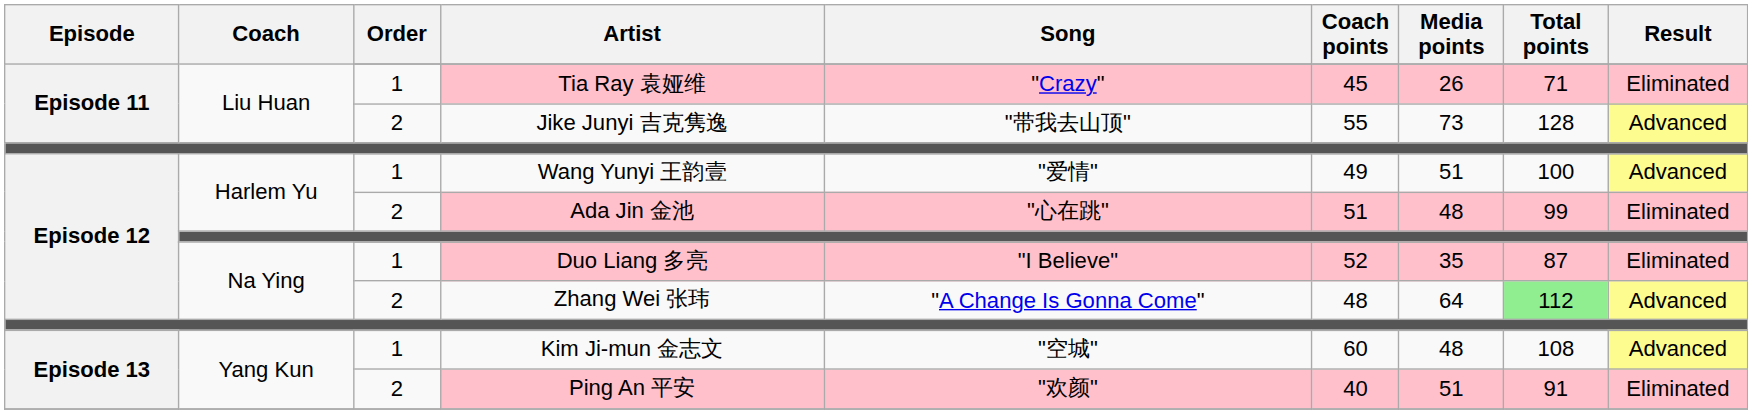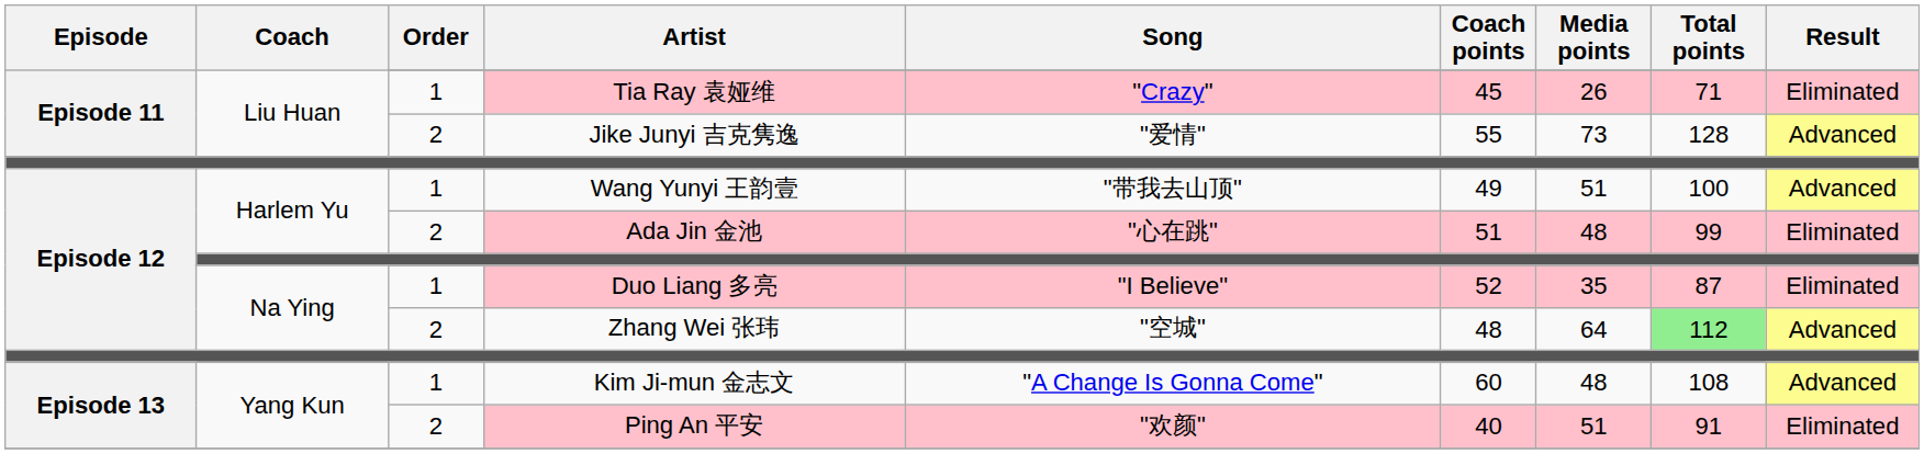 <table class="wikitable" style="text-align:center; width:100%;">
 <tr>
 <th style="width:10%;">Episode</th>
 <th style="width:10%;">Coach</th>
 <th style="width:05%;">Order</th>
 <th style="width:22%;">Artist</th>
 <th style="width:28%;">Song</th>
 <th style="width:05%;">Coach points</th>
 <th style="width:06%;">Media points</th>
 <th style! style="width:06%;">Total points</th>
 <th style! style="width:14%;">Result</th>
 </tr>
 <tr>
 <th rowspan="3" scope="row">Episode 11<br><small></small></th>
 <td rowspan="3">Liu Huan</td>
 </tr>
 <tr>
 <td>1</td>
 <td style="background:pink;">Tia Ray 袁娅维</td>
 <td style="background:pink;">"<a href='#'>Crazy</a>"</td>
 <td style="background:pink;">45</td>
 <td style="background:pink;">26</td>
 <td style="background:pink;">71</td>
 <td style="background:pink;">Eliminated</td>
 </tr>
 <tr>
 <td>2</td>
 <td>Jike Junyi 吉克隽逸</td>
-<td>"带我去山顶"</td>
+<td>"爱情"</td>
 <td>55</td>
 <td>73</td>
 <td>128</td>
 <td style="background:#fdfc8f;">Advanced</td>
 </tr>
 <tr>
 <td colspan="11" style="background:#555555;"></td>
 </tr>
 <tr>
 <th rowspan="7" scope="row">Episode 12<br><small></small></th>
 <td rowspan="3">Harlem Yu</td>
 </tr>
 <tr>
 <td>1</td>
 <td>Wang Yunyi 王韵壹</td>
-<td>"爱情"</td>
+<td>"带我去山顶"</td>
 <td>49</td>
 <td>51</td>
 <td>100</td>
 <td style="background:#fdfc8f;">Advanced</td>
 </tr>
 <tr>
 <td>2</td>
 <td style="background:pink;">Ada Jin 金池</td>
 <td style="background:pink;">"心在跳"</td>
 <td style="background:pink;">51</td>
 <td style="background:pink;">48</td>
 <td style="background:pink;">99</td>
 <td style="background:pink;">Eliminated</td>
 </tr>
 <tr>
 <td colspan="8" style="background:#555555;"></td>
 </tr>
 <tr>
 <td rowspan="3">Na Ying</td>
 </tr>
 <tr>
 <td>1</td>
 <td style="background:pink;">Duo Liang 多亮</td>
 <td style="background:pink;">"I Believe"</td>
 <td style="background:pink;">52</td>
 <td style="background:pink;">35</td>
 <td style="background:pink;">87</td>
 <td style="background:pink;">Eliminated</td>
 </tr>
 <tr>
 <td>2</td>
 <td>Zhang Wei 张玮</td>
-<td>"<a href='#'>A Change Is Gonna Come</a>"</td>
+<td>"空城"</td>
 <td>48</td>
 <td>64</td>
 <td style="background: lightgreen;">112</td>
 <td style="background:#fdfc8f;">Advanced</td>
 </tr>
 <tr>
 <td colspan="11" style="background:#555555;"></td>
 </tr>
 <tr>
 <th rowspan="3" scope="row">Episode 13<br><small></small></th>
 <td rowspan="3">Yang Kun</td>
 </tr>
 <tr>
 <td>1</td>
 <td>Kim Ji-mun 金志文</td>
-<td>"空城"</td>
+<td>"<a href='#'>A Change Is Gonna Come</a>"</td>
 <td>60</td>
 <td>48</td>
 <td>108</td>
 <td style="background:#fdfc8f;">Advanced</td>
 </tr>
 <tr>
 <td>2</td>
 <td style="background:pink;">Ping An 平安</td>
 <td style="background:pink;">"欢颜"</td>
 <td style="background:pink;">40</td>
 <td style="background:pink;">51</td>
 <td style="background:pink;">91</td>
 <td style="background:pink;">Eliminated</td>
 </tr>
 <tr>
 </tr>
 </table>
